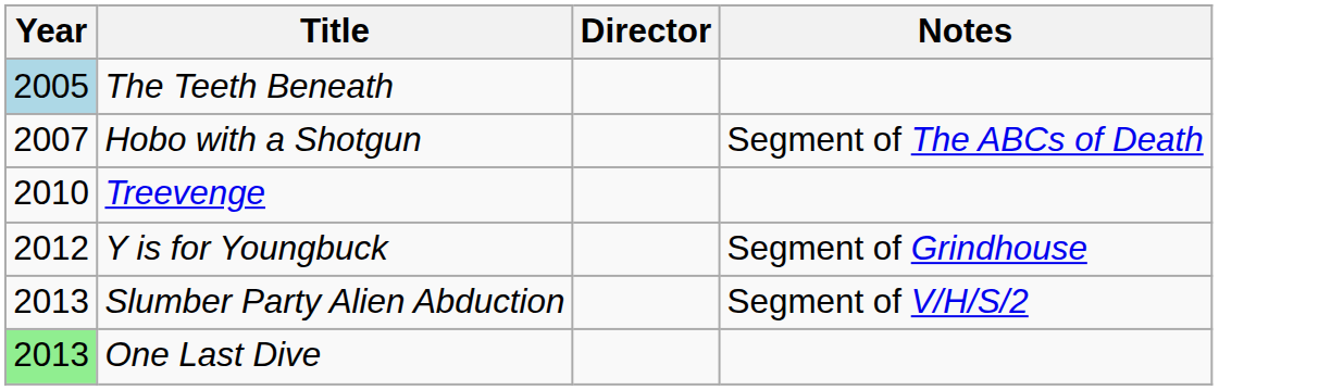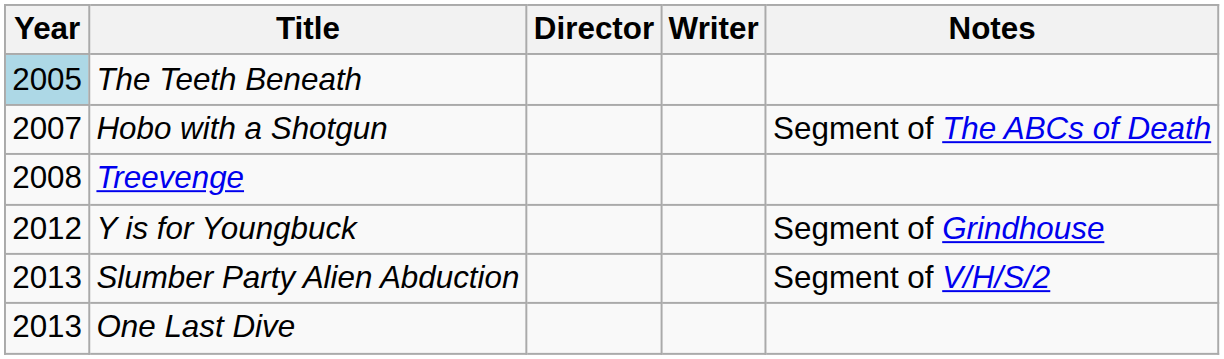 <table class="wikitable">
 <tr>
 <th>Year</th>
 <th>Title</th>
 <th>Director</th>
+<th>Writer</th>
 <th>Notes</th>
 </tr>
 <tr>
 <td style="background: lightblue;">2005</td>
 <td><em>The Teeth Beneath</em></td>
 <td></td>
 <td></td>
+<td></td>
 </tr>
 <tr>
 <td>2007</td>
 <td><em>Hobo with a Shotgun</em></td>
 <td></td>
+<td></td>
 <td>Segment of <em><a href='#'>The ABCs of Death</a></em></td>
 </tr>
 <tr>
-<td>2010</td>
+<td>2008</td>
 <td><em><a href='#'>Treevenge</a></em></td>
+<td></td>
 <td></td>
 <td></td>
 </tr>
 <tr>
 <td>2012</td>
 <td><em>Y is for Youngbuck</em></td>
 <td></td>
+<td></td>
 <td>Segment of <em><a href='#'>Grindhouse</a></em></td>
 </tr>
 <tr>
 <td>2013</td>
 <td><em>Slumber Party Alien Abduction</em></td>
 <td></td>
+<td></td>
 <td>Segment of <em><a href='#'>V/H/S/2</a></em></td>
 </tr>
 <tr>
-<td style="background: lightgreen;">2013</td>
+<td>2013</td>
 <td><em>One Last Dive</em></td>
+<td></td>
 <td></td>
 <td></td>
 </tr>
 </table>
